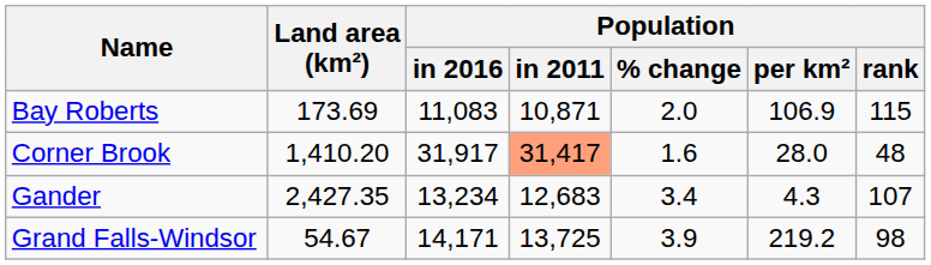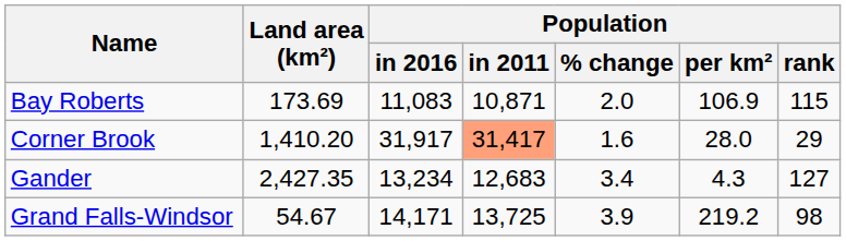 <table class="wikitable" style="text-align:center;">
 <tr>
 <th rowspan="2" width="150px">Name</th>
 <th rowspan="2">Land area<br>(km²)</th>
 <th colspan="5">Population</th>
 </tr>
 <tr>
 <th>in 2016</th>
 <th>in 2011</th>
 <th>% change</th>
 <th>per km²</th>
 <th>rank</th>
 </tr>
 <tr>
 <td align="left"><a href='#'>Bay Roberts</a></td>
 <td>173.69</td>
 <td>11,083</td>
 <td>10,871</td>
 <td>2.0</td>
 <td>106.9</td>
 <td>115</td>
 </tr>
 <tr>
 <td align="left"><a href='#'>Corner Brook</a></td>
 <td>1,410.20</td>
 <td>31,917</td>
 <td style="background: lightsalmon;">31,417</td>
 <td>1.6</td>
 <td>28.0</td>
-<td>48</td>
+<td>29</td>
 </tr>
 <tr>
 <td align="left"><a href='#'>Gander</a></td>
 <td>2,427.35</td>
 <td>13,234</td>
 <td>12,683</td>
 <td>3.4</td>
 <td>4.3</td>
-<td>107</td>
+<td>127</td>
 </tr>
 <tr>
 <td align="left"><a href='#'>Grand Falls-Windsor</a></td>
 <td>54.67</td>
 <td>14,171</td>
 <td>13,725</td>
 <td>3.9</td>
 <td>219.2</td>
 <td>98</td>
 </tr>
 </table>
